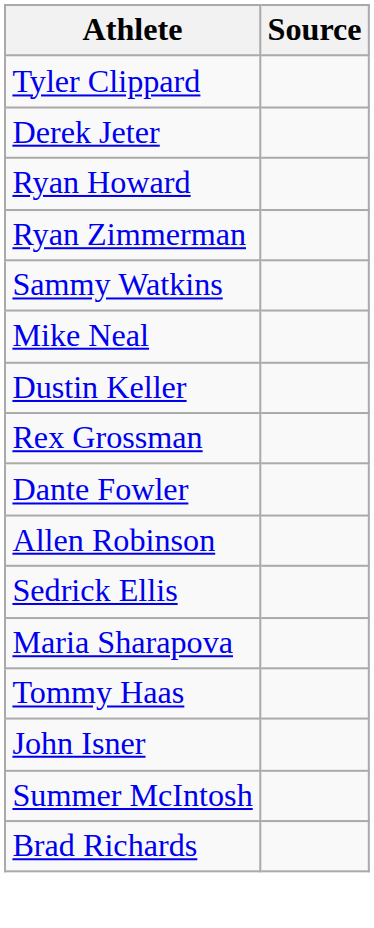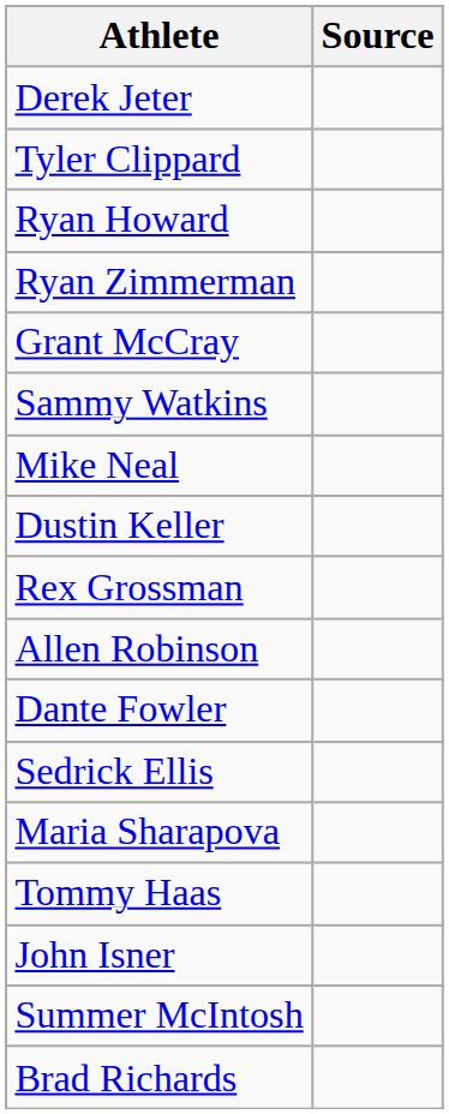 <table class="wikitable sortable mw-collapsible mw-collapsed">
 <tr>
 <th>Athlete</th>
 <th>Source</th>
 </tr>
 <tr>
-<td><a href='#'>Tyler Clippard</a></td>
+<td><a href='#'>Derek Jeter</a></td>
 <td></td>
 </tr>
 <tr>
-<td><a href='#'>Derek Jeter</a></td>
+<td><a href='#'>Tyler Clippard</a></td>
 <td></td>
 </tr>
 <tr>
 <td><a href='#'>Ryan Howard</a></td>
 <td></td>
 </tr>
 <tr>
 <td><a href='#'>Ryan Zimmerman</a></td>
+<td></td>
+</tr>
+<tr>
+<td><a href='#'>Grant McCray</a></td>
 <td></td>
 </tr>
 <tr>
 <td><a href='#'>Sammy Watkins</a></td>
 <td></td>
 </tr>
 <tr>
 <td><a href='#'>Mike Neal</a></td>
 <td></td>
 </tr>
 <tr>
 <td><a href='#'>Dustin Keller</a></td>
 <td></td>
 </tr>
 <tr>
 <td><a href='#'>Rex Grossman</a></td>
 <td></td>
 </tr>
 <tr>
-<td><a href='#'>Dante Fowler</a></td>
+<td><a href='#'>Allen Robinson</a></td>
 <td></td>
 </tr>
 <tr>
-<td><a href='#'>Allen Robinson</a></td>
+<td><a href='#'>Dante Fowler</a></td>
 <td></td>
 </tr>
 <tr>
 <td><a href='#'>Sedrick Ellis</a></td>
 <td></td>
 </tr>
 <tr>
 <td><a href='#'>Maria Sharapova</a></td>
 <td></td>
 </tr>
 <tr>
 <td><a href='#'>Tommy Haas</a></td>
 <td></td>
 </tr>
 <tr>
 <td><a href='#'>John Isner</a></td>
 <td></td>
 </tr>
 <tr>
 <td><a href='#'>Summer McIntosh</a></td>
 <td></td>
 </tr>
 <tr>
 <td><a href='#'>Brad Richards</a></td>
 <td></td>
 </tr>
 </table>
